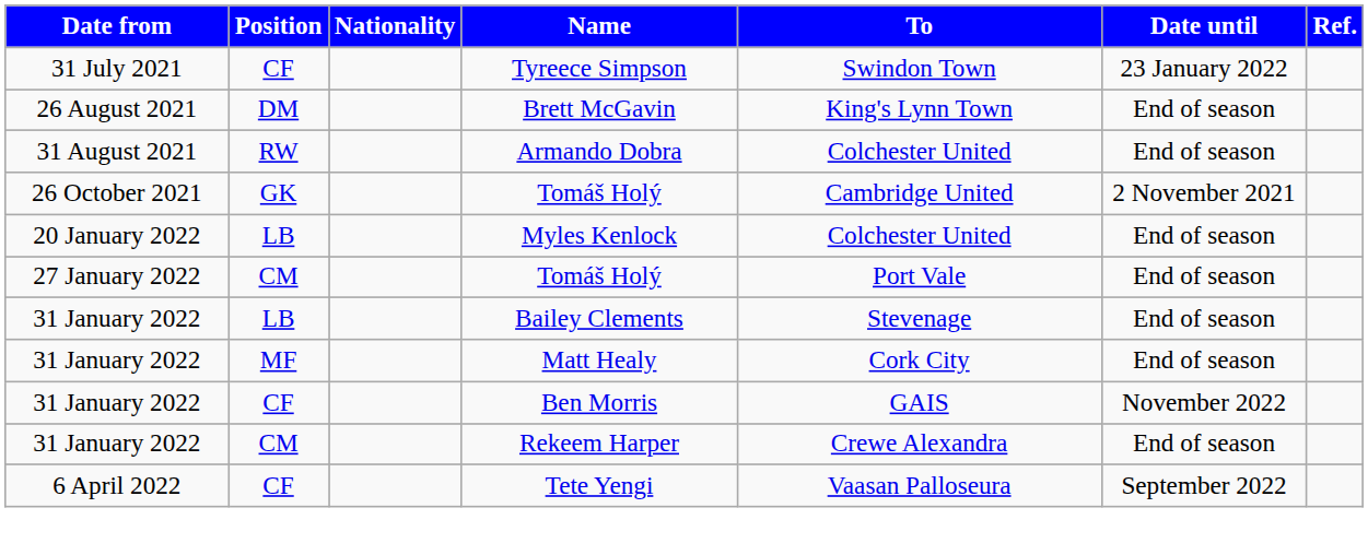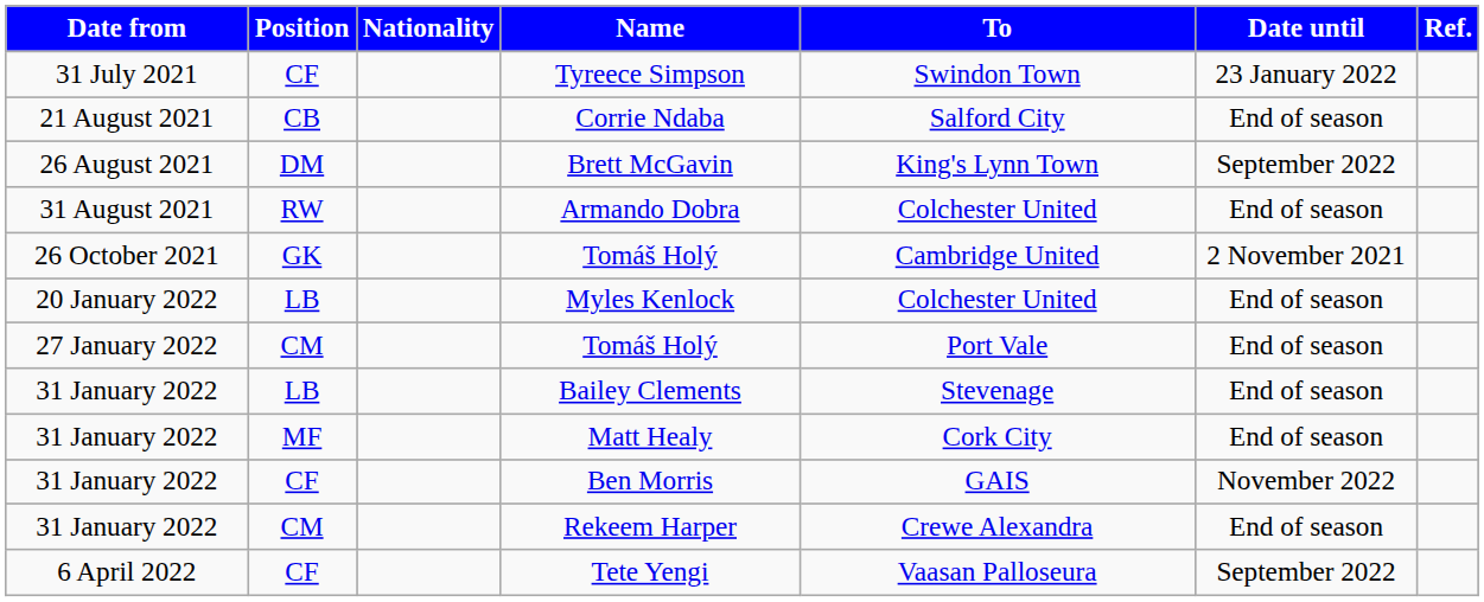 <table class="wikitable"  style="text-align:center; font-size:90%; ">
 <tr>
 <th style="background:blue; color:white; width:120px;">Date from</th>
 <th style="background:blue; color:white; width:50px;">Position</th>
 <th style="background:blue; color:white; width:50px;">Nationality</th>
 <th style="background:blue; color:white; width:150px;">Name</th>
 <th style="background:blue; color:white; width:200px;">To</th>
 <th style="background:blue; color:white; width:110px;">Date until</th>
 <th style="background:blue; color:white; width:25px;">Ref.</th>
 </tr>
 <tr>
 <td>31 July 2021</td>
 <td><a href='#'>CF</a></td>
 <td></td>
 <td><a href='#'>Tyreece Simpson</a></td>
 <td> <a href='#'>Swindon Town</a></td>
 <td>23 January 2022</td>
 <td></td>
 </tr>
 <tr>
+<td>21 August 2021</td>
+<td><a href='#'>CB</a></td>
+<td></td>
+<td><a href='#'>Corrie Ndaba</a></td>
+<td> <a href='#'>Salford City</a></td>
+<td>End of season</td>
+<td></td>
+</tr>
+<tr>
 <td>26 August 2021</td>
 <td><a href='#'>DM</a></td>
 <td></td>
 <td><a href='#'>Brett McGavin</a></td>
 <td> <a href='#'>King's Lynn Town</a></td>
-<td>End of season</td>
+<td>September 2022</td>
 <td></td>
 </tr>
 <tr>
 <td>31 August 2021</td>
 <td><a href='#'>RW</a></td>
 <td></td>
 <td><a href='#'>Armando Dobra</a></td>
 <td> <a href='#'>Colchester United</a></td>
 <td>End of season</td>
 <td></td>
 </tr>
 <tr>
 <td>26 October 2021</td>
 <td><a href='#'>GK</a></td>
 <td></td>
 <td><a href='#'>Tomáš Holý</a></td>
 <td> <a href='#'>Cambridge United</a></td>
 <td>2 November 2021</td>
 <td></td>
 </tr>
 <tr>
 <td>20 January 2022</td>
 <td><a href='#'>LB</a></td>
 <td></td>
 <td><a href='#'>Myles Kenlock</a></td>
 <td> <a href='#'>Colchester United</a></td>
 <td>End of season</td>
 <td></td>
 </tr>
 <tr>
 <td>27 January 2022</td>
 <td><a href='#'>CM</a></td>
 <td></td>
 <td><a href='#'>Tomáš Holý</a></td>
 <td> <a href='#'>Port Vale</a></td>
 <td>End of season</td>
 <td></td>
 </tr>
 <tr>
 <td>31 January 2022</td>
 <td><a href='#'>LB</a></td>
 <td></td>
 <td><a href='#'>Bailey Clements</a></td>
 <td> <a href='#'>Stevenage</a></td>
 <td>End of season</td>
 <td></td>
 </tr>
 <tr>
 <td>31 January 2022</td>
 <td><a href='#'>MF</a></td>
 <td></td>
 <td><a href='#'>Matt Healy</a></td>
 <td> <a href='#'>Cork City</a></td>
 <td>End of season</td>
 <td></td>
 </tr>
 <tr>
 <td>31 January 2022</td>
 <td><a href='#'>CF</a></td>
 <td></td>
 <td><a href='#'>Ben Morris</a></td>
 <td> <a href='#'>GAIS</a></td>
 <td>November 2022</td>
 <td></td>
 </tr>
 <tr>
 <td>31 January 2022</td>
 <td><a href='#'>CM</a></td>
 <td></td>
 <td><a href='#'>Rekeem Harper</a></td>
 <td> <a href='#'>Crewe Alexandra</a></td>
 <td>End of season</td>
 <td></td>
 </tr>
 <tr>
 <td>6 April 2022</td>
 <td><a href='#'>CF</a></td>
 <td></td>
 <td><a href='#'>Tete Yengi</a></td>
 <td><a href='#'>Vaasan Palloseura</a></td>
 <td>September 2022</td>
 <td></td>
 </tr>
 </table>
